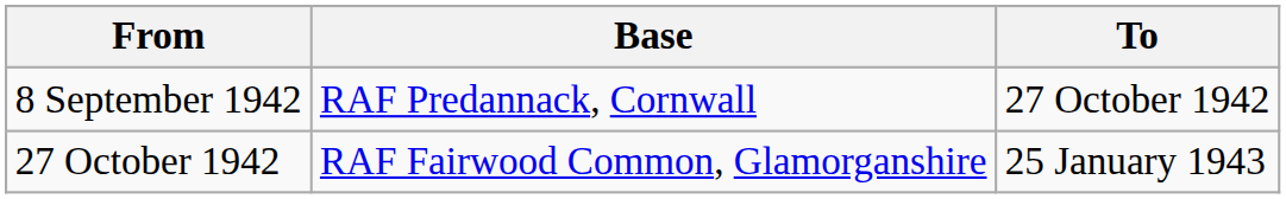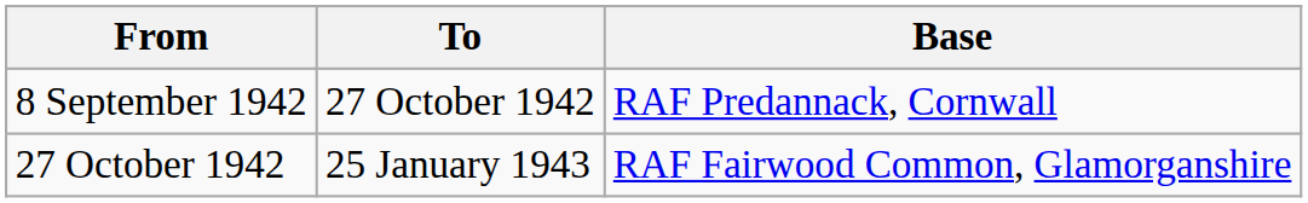 <table class="wikitable">
 <tr>
 <th>From</th>
+<th>To</th>
 <th>Base</th>
-<th>To</th>
 </tr>
 <tr>
 <td>8 September 1942</td>
+<td>27 October 1942</td>
 <td><a href='#'>RAF Predannack</a>, <a href='#'>Cornwall</a></td>
-<td>27 October 1942</td>
 </tr>
 <tr>
 <td>27 October 1942</td>
+<td>25 January 1943</td>
 <td><a href='#'>RAF Fairwood Common</a>, <a href='#'>Glamorganshire</a></td>
-<td>25 January 1943</td>
 </tr>
 </table>
